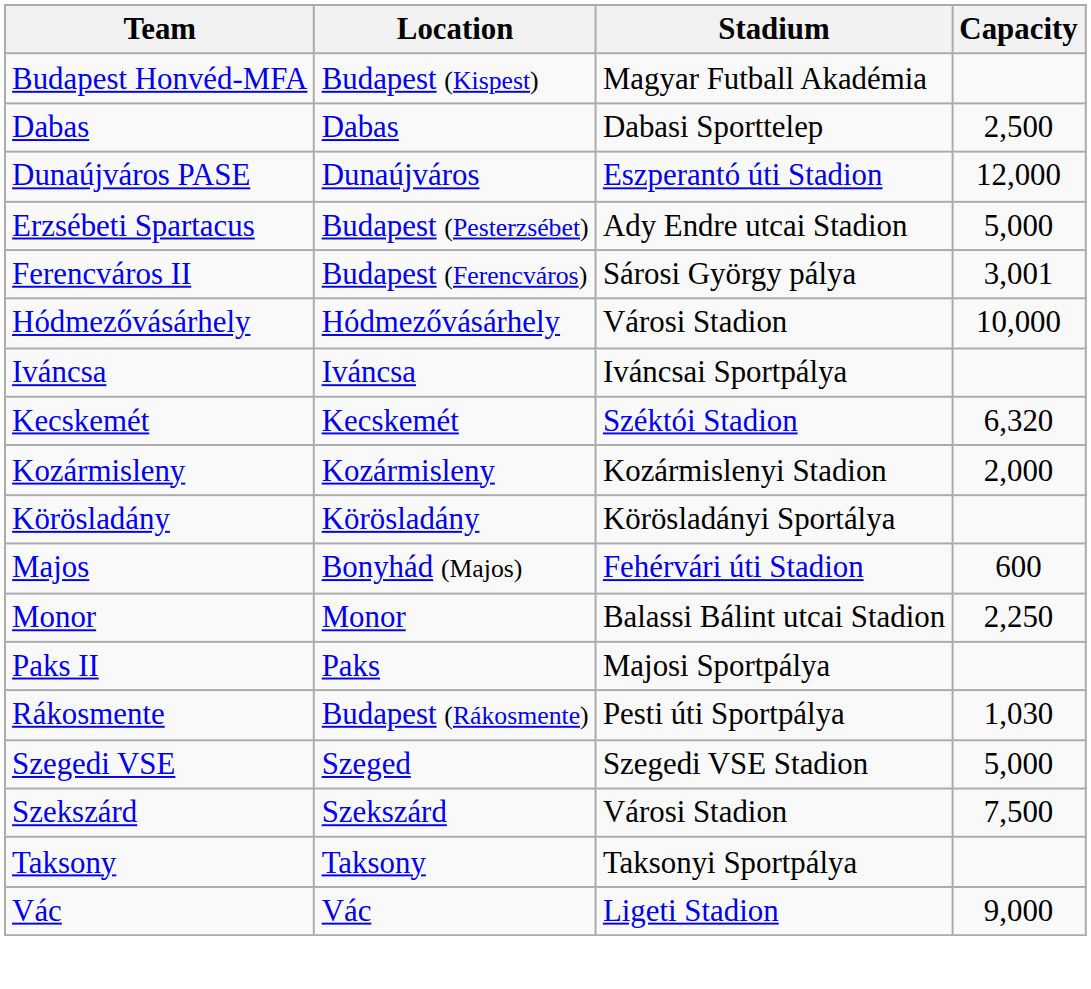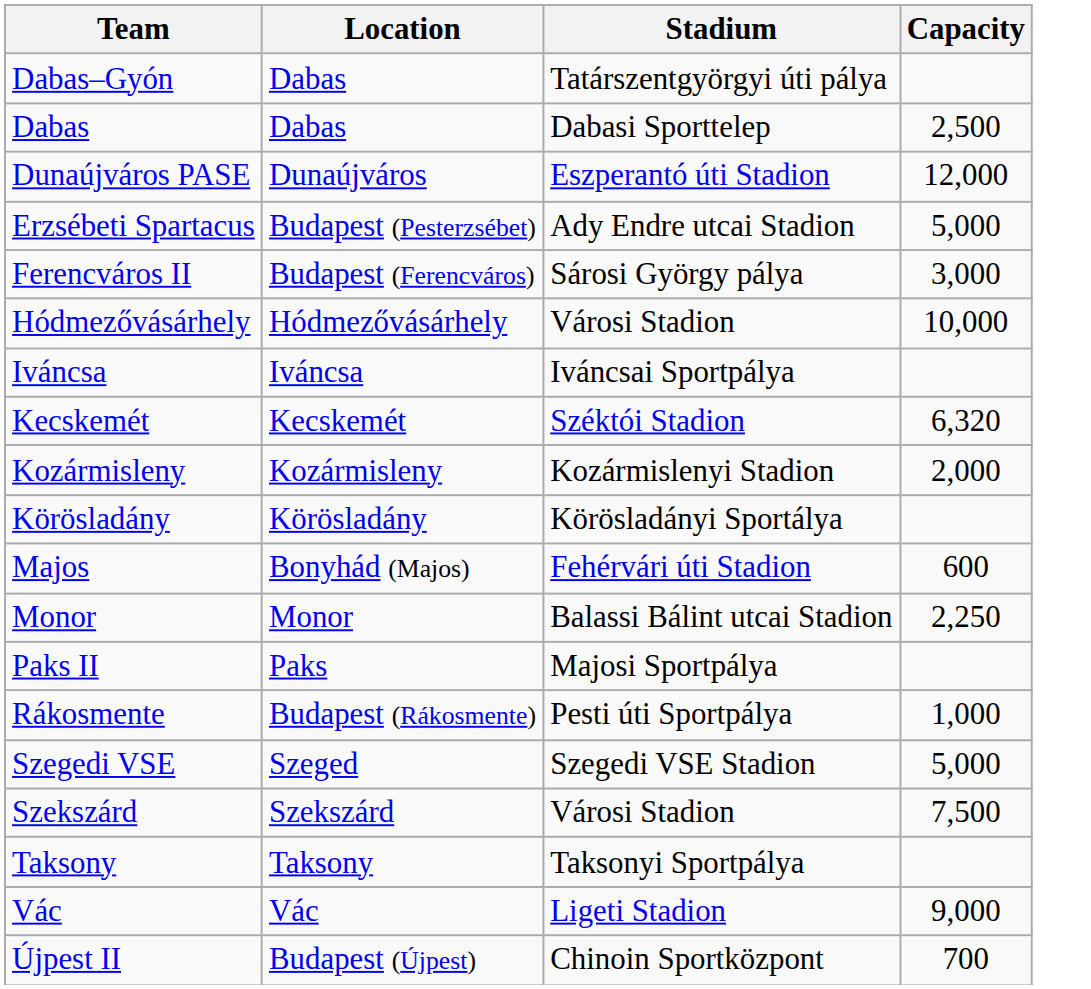 <table class="wikitable sortable">
 <tr>
 <th>Team</th>
 <th>Location</th>
 <th>Stadium</th>
 <th>Capacity</th>
 </tr>
 <tr>
-<td><a href='#'>Budapest Honvéd-MFA</a></td>
-<td><a href='#'>Budapest</a> <small>(<a href='#'>Kispest</a>)</small></td>
-<td>Magyar Futball Akadémia</td>
+<td><a href='#'>Dabas–Gyón</a></td>
+<td><a href='#'>Dabas</a></td>
+<td>Tatárszentgyörgyi úti pálya</td>
 <td align="center"></td>
 </tr>
 <tr>
 <td><a href='#'>Dabas</a></td>
 <td><a href='#'>Dabas</a></td>
 <td>Dabasi Sporttelep</td>
 <td align="center">2,500</td>
 </tr>
 <tr>
 <td><a href='#'>Dunaújváros PASE</a></td>
 <td><a href='#'>Dunaújváros</a></td>
 <td><a href='#'>Eszperantó úti Stadion</a></td>
 <td align="center">12,000</td>
 </tr>
 <tr>
 <td><a href='#'>Erzsébeti Spartacus</a></td>
 <td><a href='#'>Budapest</a> <small>(<a href='#'>Pesterzsébet</a>)</small></td>
 <td>Ady Endre utcai Stadion</td>
 <td align="center">5,000</td>
 </tr>
 <tr>
 <td><a href='#'>Ferencváros II</a></td>
 <td><a href='#'>Budapest</a> <small>(<a href='#'>Ferencváros</a>)</small></td>
 <td>Sárosi György pálya</td>
-<td align="center">3,001</td>
+<td align="center">3,000</td>
 </tr>
 <tr>
 <td><a href='#'>Hódmezővásárhely</a></td>
 <td><a href='#'>Hódmezővásárhely</a></td>
 <td>Városi Stadion</td>
 <td align="center">10,000</td>
 </tr>
 <tr>
 <td><a href='#'>Iváncsa</a></td>
 <td><a href='#'>Iváncsa</a></td>
 <td>Iváncsai Sportpálya</td>
 <td align="center"></td>
 </tr>
 <tr>
 <td><a href='#'>Kecskemét</a></td>
 <td><a href='#'>Kecskemét</a></td>
 <td><a href='#'>Széktói Stadion</a></td>
 <td align="center">6,320</td>
 </tr>
 <tr>
 <td><a href='#'>Kozármisleny</a></td>
 <td><a href='#'>Kozármisleny</a></td>
 <td>Kozármislenyi Stadion</td>
 <td align="center">2,000</td>
 </tr>
 <tr>
 <td><a href='#'>Körösladány</a></td>
 <td><a href='#'>Körösladány</a></td>
 <td>Körösladányi Sportálya</td>
 <td align="center"></td>
 </tr>
 <tr>
 <td><a href='#'>Majos</a></td>
 <td><a href='#'>Bonyhád</a> <small>(Majos)</small></td>
 <td><a href='#'>Fehérvári úti Stadion</a></td>
 <td align="center">600</td>
 </tr>
 <tr>
 <td><a href='#'>Monor</a></td>
 <td><a href='#'>Monor</a></td>
 <td>Balassi Bálint utcai Stadion</td>
 <td align="center">2,250</td>
 </tr>
 <tr>
 <td><a href='#'>Paks II</a></td>
 <td><a href='#'>Paks</a></td>
 <td>Majosi Sportpálya</td>
 <td align="center"></td>
 </tr>
 <tr>
 <td><a href='#'>Rákosmente</a></td>
 <td><a href='#'>Budapest</a> <small>(<a href='#'>Rákosmente</a>)</small></td>
 <td>Pesti úti Sportpálya</td>
-<td align="center">1,030</td>
+<td align="center">1,000</td>
 </tr>
 <tr>
 <td><a href='#'>Szegedi VSE</a></td>
 <td><a href='#'>Szeged</a></td>
 <td>Szegedi VSE Stadion</td>
 <td align="center">5,000</td>
 </tr>
 <tr>
 <td><a href='#'>Szekszárd</a></td>
 <td><a href='#'>Szekszárd</a></td>
 <td>Városi Stadion</td>
 <td align="center">7,500</td>
 </tr>
 <tr>
 <td><a href='#'>Taksony</a></td>
 <td><a href='#'>Taksony</a></td>
 <td>Taksonyi Sportpálya</td>
 <td align="center"></td>
 </tr>
 <tr>
 <td><a href='#'>Vác</a></td>
 <td><a href='#'>Vác</a></td>
 <td><a href='#'>Ligeti Stadion</a></td>
 <td align="center">9,000</td>
 </tr>
+<tr>
+<td><a href='#'>Újpest II</a></td>
+<td><a href='#'>Budapest</a> <small>(<a href='#'>Újpest</a>)</small></td>
+<td>Chinoin Sportközpont</td>
+<td align="center">700</td>
+</tr>
 </table>
